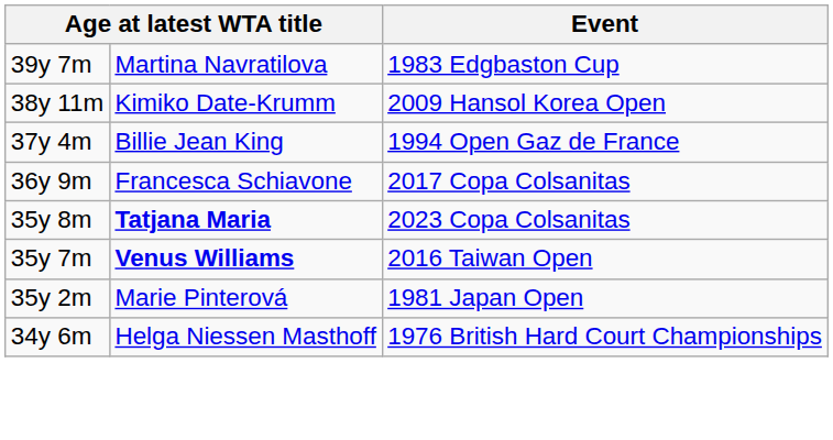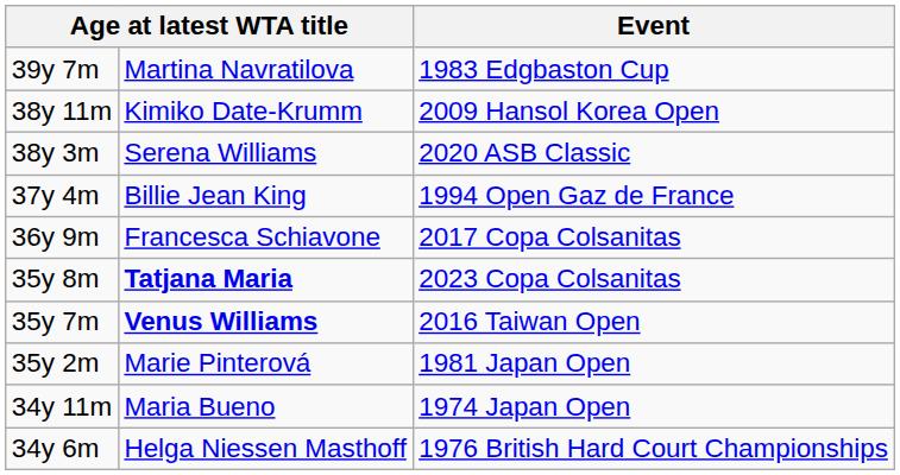 <table class="wikitable">
 <tr>
 <th colspan=2>Age at latest WTA title</th>
 <th>Event</th>
 </tr>
 <tr>
 <td>39y 7m</td>
 <td> <a href='#'>Martina Navratilova</a></td>
 <td><a href='#'>1983 Edgbaston Cup</a></td>
 </tr>
 <tr>
 <td>38y 11m</td>
 <td> <a href='#'>Kimiko Date-Krumm</a></td>
 <td><a href='#'>2009 Hansol Korea Open</a></td>
+</tr>
+<tr>
+<td>38y 3m</td>
+<td> <a href='#'>Serena Williams</a></td>
+<td><a href='#'>2020 ASB Classic</a></td>
 </tr>
 <tr>
 <td>37y 4m</td>
 <td> <a href='#'>Billie Jean King</a></td>
 <td><a href='#'>1994 Open Gaz de France</a></td>
 </tr>
 <tr>
 <td>36y 9m</td>
 <td> <a href='#'>Francesca Schiavone</a></td>
 <td><a href='#'>2017 Copa Colsanitas</a></td>
 </tr>
 <tr>
 <td>35y 8m</td>
 <td> <strong><a href='#'>Tatjana Maria</a></strong></td>
 <td><a href='#'>2023 Copa Colsanitas</a></td>
 </tr>
 <tr>
 <td>35y 7m</td>
 <td> <strong><a href='#'>Venus Williams</a></strong></td>
 <td><a href='#'>2016 Taiwan Open</a></td>
 </tr>
 <tr>
 <td>35y 2m</td>
 <td> <a href='#'>Marie Pinterová</a></td>
 <td><a href='#'>1981 Japan Open</a></td>
 </tr>
 <tr>
+<td>34y 11m</td>
+<td> <a href='#'>Maria Bueno</a></td>
+<td><a href='#'>1974 Japan Open</a></td>
+</tr>
+<tr>
 <td>34y 6m</td>
 <td> <a href='#'>Helga Niessen Masthoff</a></td>
 <td><a href='#'>1976 British Hard Court Championships</a></td>
 </tr>
 </table>
